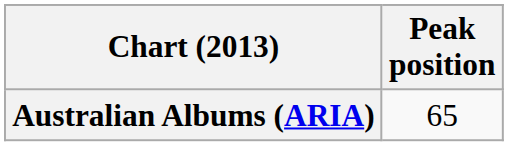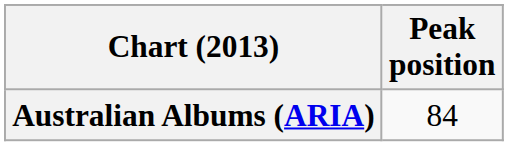 <table class="wikitable sortable plainrowheaders" style="text-align:center">
 <tr>
 <th scope="col">Chart (2013)</th>
 <th scope="col">Peak<br>position</th>
 </tr>
 <tr>
 <th scope="row">Australian Albums (<a href='#'>ARIA</a>)</th>
-<td>65</td>
+<td>84</td>
 </tr>
 </table>
